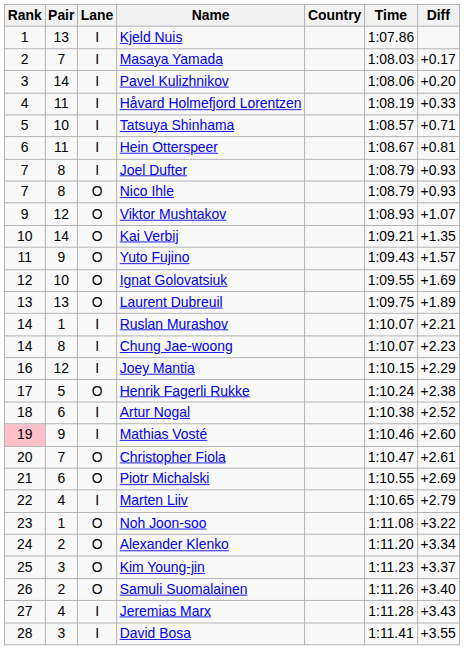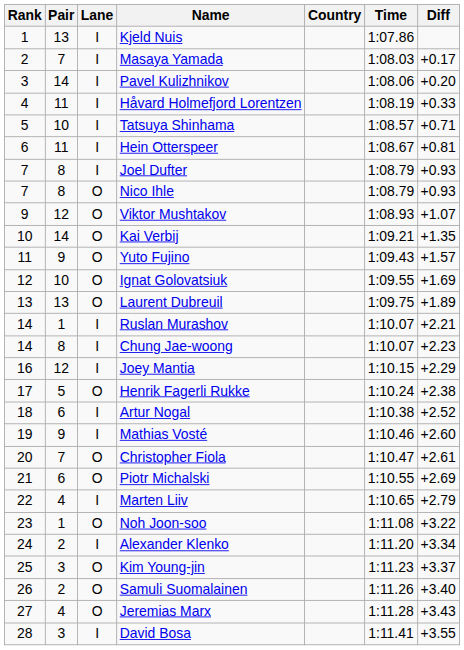 <table class="wikitable sortable" style="text-align:center">
 <tr>
 <th>Rank</th>
 <th>Pair</th>
 <th>Lane</th>
 <th>Name</th>
 <th>Country</th>
 <th>Time</th>
 <th>Diff</th>
 </tr>
 <tr>
 <td>1</td>
 <td>13</td>
 <td>I</td>
 <td align=left><a href='#'>Kjeld Nuis</a></td>
 <td align=left></td>
 <td>1:07.86</td>
 <td></td>
 </tr>
 <tr>
 <td>2</td>
 <td>7</td>
 <td>I</td>
 <td align=left><a href='#'>Masaya Yamada</a></td>
 <td align=left></td>
 <td>1:08.03</td>
 <td>+0.17</td>
 </tr>
 <tr>
 <td>3</td>
 <td>14</td>
 <td>I</td>
 <td align=left><a href='#'>Pavel Kulizhnikov</a></td>
 <td align=left></td>
 <td>1:08.06</td>
 <td>+0.20</td>
 </tr>
 <tr>
 <td>4</td>
 <td>11</td>
 <td>I</td>
 <td align=left><a href='#'>Håvard Holmefjord Lorentzen</a></td>
 <td align=left></td>
 <td>1:08.19</td>
 <td>+0.33</td>
 </tr>
 <tr>
 <td>5</td>
 <td>10</td>
 <td>I</td>
 <td align=left><a href='#'>Tatsuya Shinhama</a></td>
 <td align=left></td>
 <td>1:08.57</td>
 <td>+0.71</td>
 </tr>
 <tr>
 <td>6</td>
 <td>11</td>
 <td>I</td>
 <td align=left><a href='#'>Hein Otterspeer</a></td>
 <td align=left></td>
 <td>1:08.67</td>
 <td>+0.81</td>
 </tr>
 <tr>
 <td>7</td>
 <td>8</td>
 <td>I</td>
 <td align=left><a href='#'>Joel Dufter</a></td>
 <td align=left></td>
 <td>1:08.79</td>
 <td>+0.93</td>
 </tr>
 <tr>
 <td>7</td>
 <td>8</td>
 <td>O</td>
 <td align=left><a href='#'>Nico Ihle</a></td>
 <td align=left></td>
 <td>1:08.79</td>
 <td>+0.93</td>
 </tr>
 <tr>
 <td>9</td>
 <td>12</td>
 <td>O</td>
 <td align=left><a href='#'>Viktor Mushtakov</a></td>
 <td align=left></td>
 <td>1:08.93</td>
 <td>+1.07</td>
 </tr>
 <tr>
 <td>10</td>
 <td>14</td>
 <td>O</td>
 <td align=left><a href='#'>Kai Verbij</a></td>
 <td align=left></td>
 <td>1:09.21</td>
 <td>+1.35</td>
 </tr>
 <tr>
 <td>11</td>
 <td>9</td>
 <td>O</td>
 <td align=left><a href='#'>Yuto Fujino</a></td>
 <td align=left></td>
 <td>1:09.43</td>
 <td>+1.57</td>
 </tr>
 <tr>
 <td>12</td>
 <td>10</td>
 <td>O</td>
 <td align=left><a href='#'>Ignat Golovatsiuk</a></td>
 <td align=left></td>
 <td>1:09.55</td>
 <td>+1.69</td>
 </tr>
 <tr>
 <td>13</td>
 <td>13</td>
 <td>O</td>
 <td align=left><a href='#'>Laurent Dubreuil</a></td>
 <td align=left></td>
 <td>1:09.75</td>
 <td>+1.89</td>
 </tr>
 <tr>
 <td>14</td>
 <td>1</td>
 <td>I</td>
 <td align=left><a href='#'>Ruslan Murashov</a></td>
 <td align=left></td>
 <td>1:10.07</td>
 <td>+2.21</td>
 </tr>
 <tr>
 <td>14</td>
 <td>8</td>
 <td>I</td>
 <td align=left><a href='#'>Chung Jae-woong</a></td>
 <td align=left></td>
 <td>1:10.07</td>
 <td>+2.23</td>
 </tr>
 <tr>
 <td>16</td>
 <td>12</td>
 <td>I</td>
 <td align=left><a href='#'>Joey Mantia</a></td>
 <td align=left></td>
 <td>1:10.15</td>
 <td>+2.29</td>
 </tr>
 <tr>
 <td>17</td>
 <td>5</td>
 <td>O</td>
 <td align=left><a href='#'>Henrik Fagerli Rukke</a></td>
 <td align=left></td>
 <td>1:10.24</td>
 <td>+2.38</td>
 </tr>
 <tr>
 <td>18</td>
 <td>6</td>
 <td>I</td>
 <td align=left><a href='#'>Artur Nogal</a></td>
 <td align=left></td>
 <td>1:10.38</td>
 <td>+2.52</td>
 </tr>
 <tr>
-<td style="background: pink;">19</td>
+<td>19</td>
 <td>9</td>
 <td>I</td>
 <td align=left><a href='#'>Mathias Vosté</a></td>
 <td align=left></td>
 <td>1:10.46</td>
 <td>+2.60</td>
 </tr>
 <tr>
 <td>20</td>
 <td>7</td>
 <td>O</td>
 <td align=left><a href='#'>Christopher Fiola</a></td>
 <td align=left></td>
 <td>1:10.47</td>
 <td>+2.61</td>
 </tr>
 <tr>
 <td>21</td>
 <td>6</td>
 <td>O</td>
 <td align=left><a href='#'>Piotr Michalski</a></td>
 <td align=left></td>
 <td>1:10.55</td>
 <td>+2.69</td>
 </tr>
 <tr>
 <td>22</td>
 <td>4</td>
 <td>I</td>
 <td align=left><a href='#'>Marten Liiv</a></td>
 <td align=left></td>
 <td>1:10.65</td>
 <td>+2.79</td>
 </tr>
 <tr>
 <td>23</td>
 <td>1</td>
 <td>O</td>
 <td align=left><a href='#'>Noh Joon-soo</a></td>
 <td align=left></td>
 <td>1:11.08</td>
 <td>+3.22</td>
 </tr>
 <tr>
 <td>24</td>
 <td>2</td>
-<td>O</td>
+<td>I</td>
 <td align=left><a href='#'>Alexander Klenko</a></td>
 <td align=left></td>
 <td>1:11.20</td>
 <td>+3.34</td>
 </tr>
 <tr>
 <td>25</td>
 <td>3</td>
 <td>O</td>
 <td align=left><a href='#'>Kim Young-jin</a></td>
 <td align=left></td>
 <td>1:11.23</td>
 <td>+3.37</td>
 </tr>
 <tr>
 <td>26</td>
 <td>2</td>
 <td>O</td>
 <td align=left><a href='#'>Samuli Suomalainen</a></td>
 <td align=left></td>
 <td>1:11.26</td>
 <td>+3.40</td>
 </tr>
 <tr>
 <td>27</td>
 <td>4</td>
-<td>I</td>
+<td>O</td>
 <td align=left><a href='#'>Jeremias Marx</a></td>
 <td align=left></td>
 <td>1:11.28</td>
 <td>+3.43</td>
 </tr>
 <tr>
 <td>28</td>
 <td>3</td>
 <td>I</td>
 <td align=left><a href='#'>David Bosa</a></td>
 <td align=left></td>
 <td>1:11.41</td>
 <td>+3.55</td>
 </tr>
 </table>
